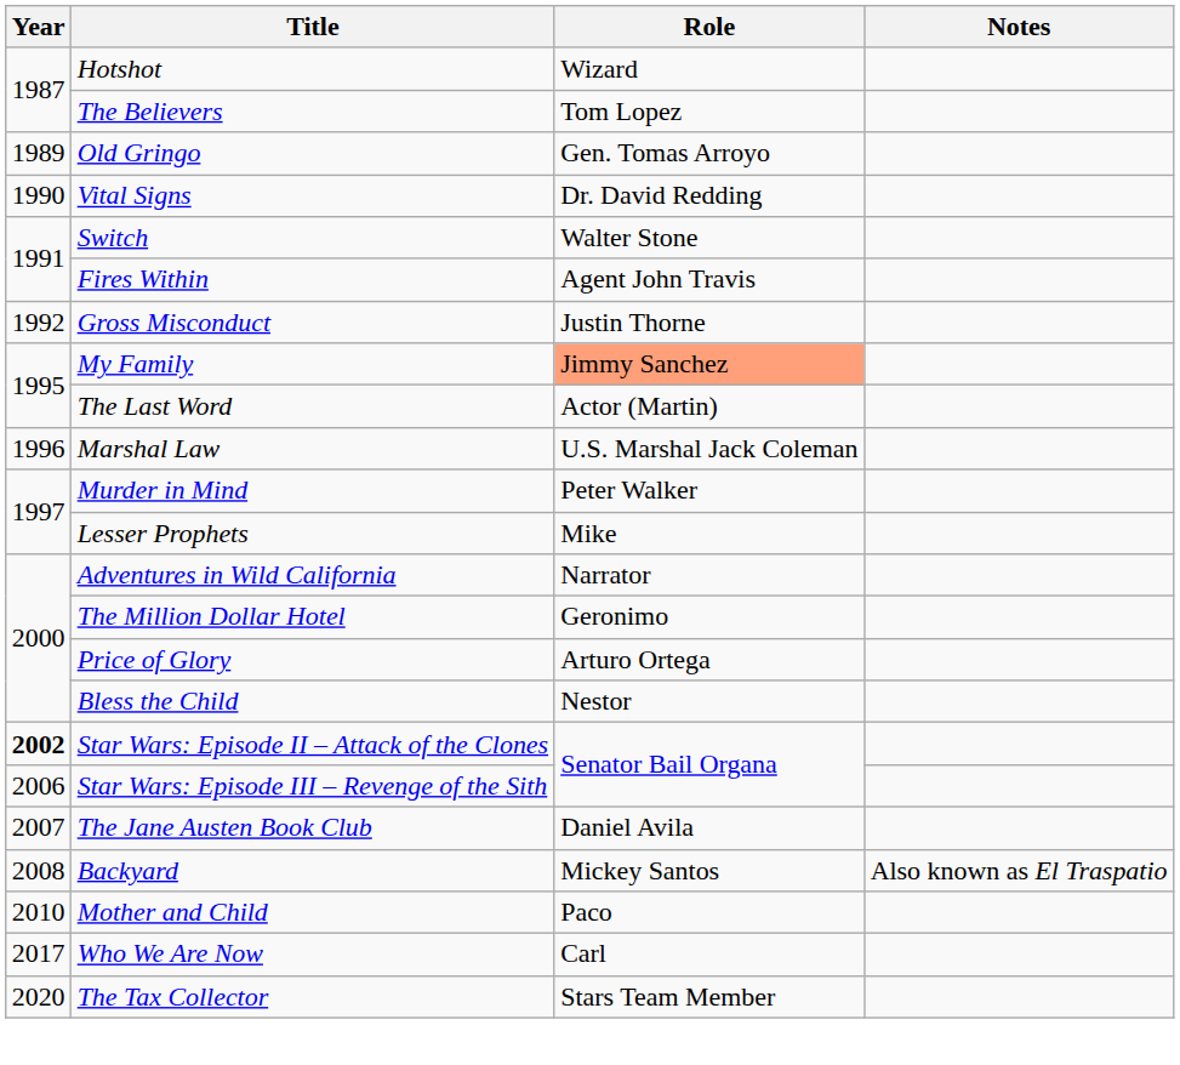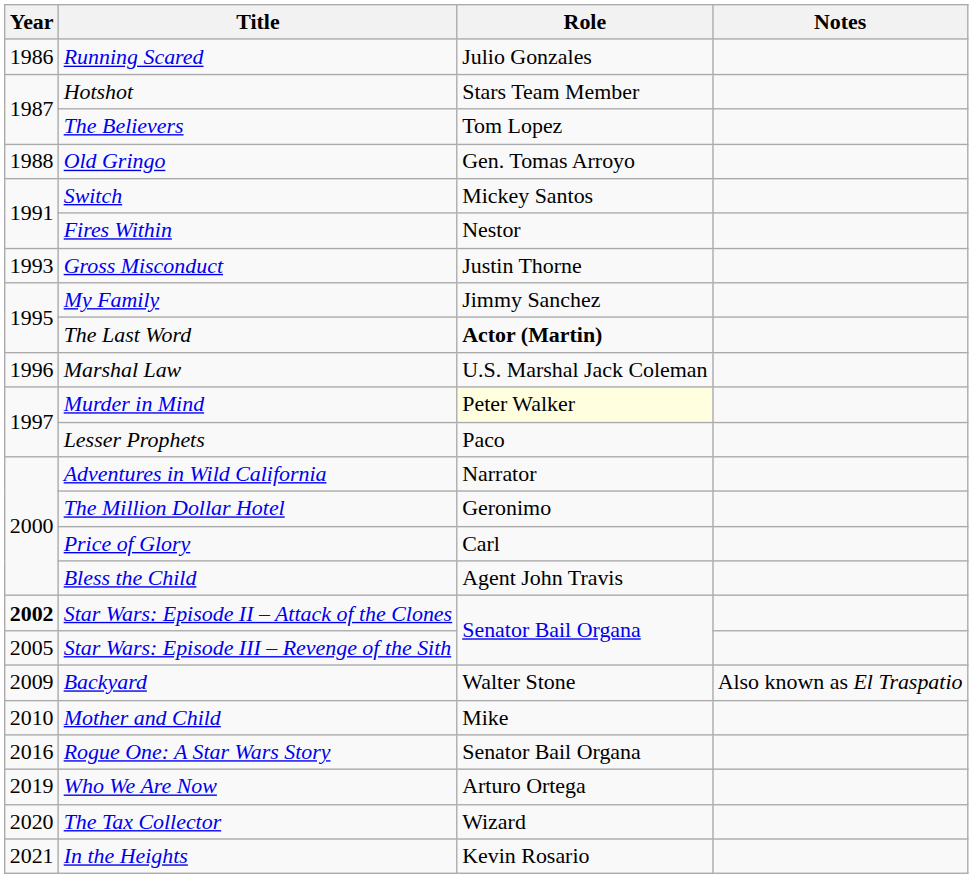 <table class="wikitable sortable">
 <tr>
 <th>Year</th>
 <th>Title</th>
 <th>Role</th>
 <th>Notes</th>
 </tr>
 <tr>
+<td>1986</td>
+<td><em><a href='#'>Running Scared</a></em></td>
+<td>Julio Gonzales</td>
+<td></td>
+</tr>
+<tr>
 <td rowspan="2">1987</td>
 <td><em>Hotshot</em></td>
-<td>Wizard</td>
+<td>Stars Team Member</td>
 <td></td>
 </tr>
 <tr>
 <td><em><a href='#'>The Believers</a></em></td>
 <td>Tom Lopez</td>
 <td></td>
 </tr>
 <tr>
-<td>1989</td>
+<td>1988</td>
 <td><em><a href='#'>Old Gringo</a></em></td>
 <td>Gen. Tomas Arroyo</td>
 <td></td>
 </tr>
 <tr>
-<td>1990</td>
-<td><em><a href='#'>Vital Signs</a></em></td>
-<td>Dr. David Redding</td>
-<td></td>
-</tr>
-<tr>
 <td rowspan="2">1991</td>
 <td><em><a href='#'>Switch</a></em></td>
-<td>Walter Stone</td>
+<td>Mickey Santos</td>
 <td></td>
 </tr>
 <tr>
 <td><em><a href='#'>Fires Within</a></em></td>
-<td>Agent John Travis</td>
+<td>Nestor</td>
 <td></td>
 </tr>
 <tr>
-<td>1992</td>
+<td>1993</td>
 <td><em><a href='#'>Gross Misconduct</a></em></td>
 <td>Justin Thorne</td>
 <td></td>
 </tr>
 <tr>
 <td rowspan="2">1995</td>
 <td><em><a href='#'>My Family</a></em></td>
-<td style="background: lightsalmon;">Jimmy Sanchez</td>
+<td>Jimmy Sanchez</td>
 <td></td>
 </tr>
 <tr>
 <td><em>The Last Word</em></td>
-<td>Actor (Martin)</td>
+<td><strong>Actor (Martin)</strong></td>
 <td></td>
 </tr>
 <tr>
 <td>1996</td>
 <td><em>Marshal Law</em></td>
 <td>U.S. Marshal Jack Coleman</td>
 <td></td>
 </tr>
 <tr>
 <td rowspan="2">1997</td>
 <td><em><a href='#'>Murder in Mind</a></em></td>
-<td>Peter Walker</td>
+<td style="background: lightyellow;">Peter Walker</td>
 <td></td>
 </tr>
 <tr>
 <td><em>Lesser Prophets</em></td>
-<td>Mike</td>
+<td>Paco</td>
 <td></td>
 </tr>
 <tr>
 <td rowspan="4">2000</td>
 <td><em><a href='#'>Adventures in Wild California</a></em></td>
 <td>Narrator</td>
 <td></td>
 </tr>
 <tr>
 <td><em><a href='#'>The Million Dollar Hotel</a></em></td>
 <td>Geronimo</td>
 <td></td>
 </tr>
 <tr>
 <td><em><a href='#'>Price of Glory</a></em></td>
-<td>Arturo Ortega</td>
+<td>Carl</td>
 <td></td>
 </tr>
 <tr>
 <td><em><a href='#'>Bless the Child</a></em></td>
-<td>Nestor</td>
+<td>Agent John Travis</td>
 <td></td>
 </tr>
 <tr>
 <td><strong>2002</strong></td>
 <td><em><a href='#'>Star Wars: Episode II – Attack of the Clones</a></em></td>
 <td rowspan=2><a href='#'>Senator Bail Organa</a></td>
 <td></td>
 </tr>
 <tr>
-<td>2006</td>
+<td>2005</td>
 <td><em><a href='#'>Star Wars: Episode III – Revenge of the Sith</a></em></td>
 <td></td>
 </tr>
 <tr>
-<td>2007</td>
-<td><em><a href='#'>The Jane Austen Book Club</a></em></td>
-<td>Daniel Avila</td>
-<td></td>
-</tr>
-<tr>
-<td>2008</td>
+<td>2009</td>
 <td><em><a href='#'>Backyard</a></em></td>
-<td>Mickey Santos</td>
+<td>Walter Stone</td>
 <td>Also known as <em>El Traspatio</em></td>
 </tr>
 <tr>
 <td>2010</td>
 <td><em><a href='#'>Mother and Child</a></em></td>
-<td>Paco</td>
+<td>Mike</td>
 <td></td>
 </tr>
 <tr>
-<td>2017</td>
+<td>2016</td>
+<td><em><a href='#'>Rogue One: A Star Wars Story</a></em></td>
+<td>Senator Bail Organa</td>
+<td></td>
+</tr>
+<tr>
+<td>2019</td>
 <td><em><a href='#'>Who We Are Now</a></em></td>
-<td>Carl</td>
+<td>Arturo Ortega</td>
 <td></td>
 </tr>
 <tr>
 <td>2020</td>
 <td><em><a href='#'>The Tax Collector</a></em></td>
-<td>Stars Team Member</td>
+<td>Wizard</td>
+<td></td>
+</tr>
+<tr>
+<td>2021</td>
+<td><em><a href='#'>In the Heights</a></em></td>
+<td>Kevin Rosario</td>
 <td></td>
 </tr>
 </table>
